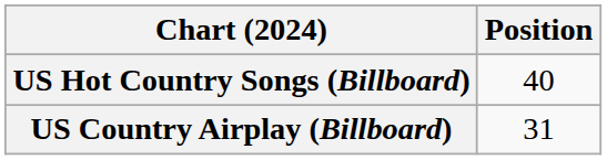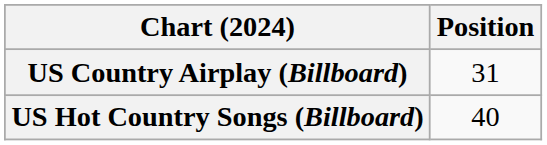 <table class="wikitable sortable plainrowheaders" style="text-align:center">
 <tr>
 <th scope="col">Chart (2024)</th>
 <th scope="col">Position</th>
 </tr>
 <tr>
+<th scope="row">US Country Airplay (<em>Billboard</em>)</th>
+<td>31</td>
+</tr>
+<tr>
 <th scope="row">US Hot Country Songs (<em>Billboard</em>)</th>
 <td>40</td>
 </tr>
-<tr>
-<th scope="row">US Country Airplay (<em>Billboard</em>)</th>
-<td>31</td>
-</tr>
 </table>
